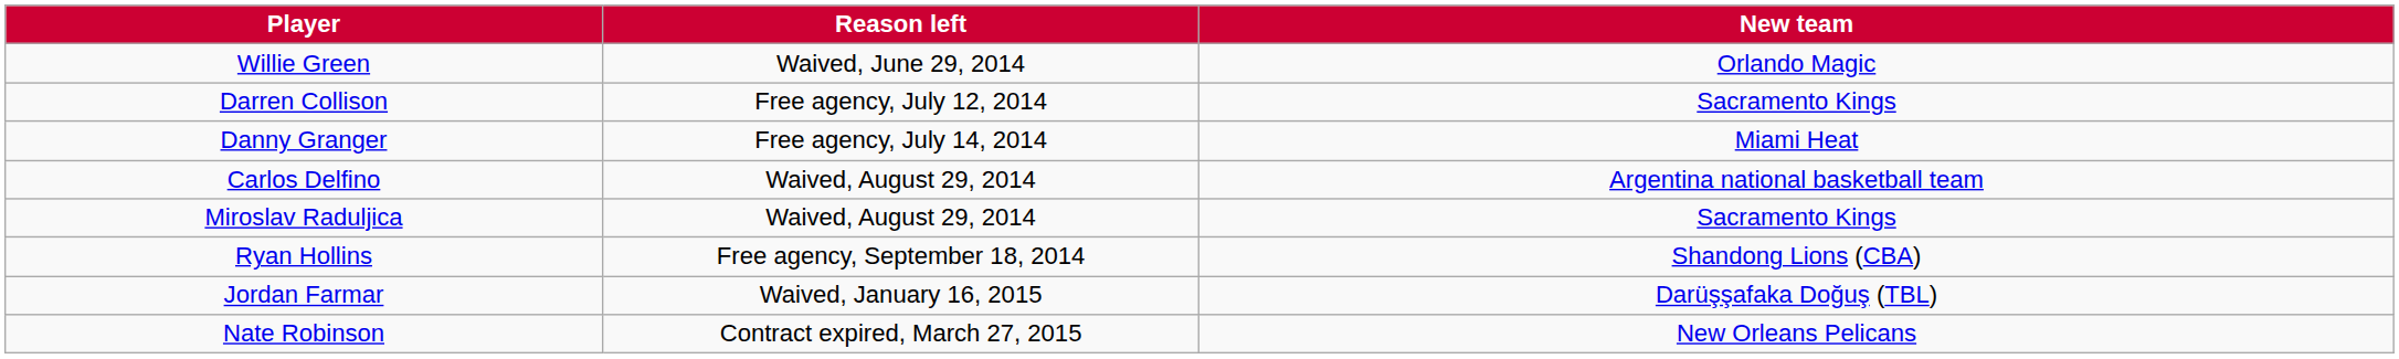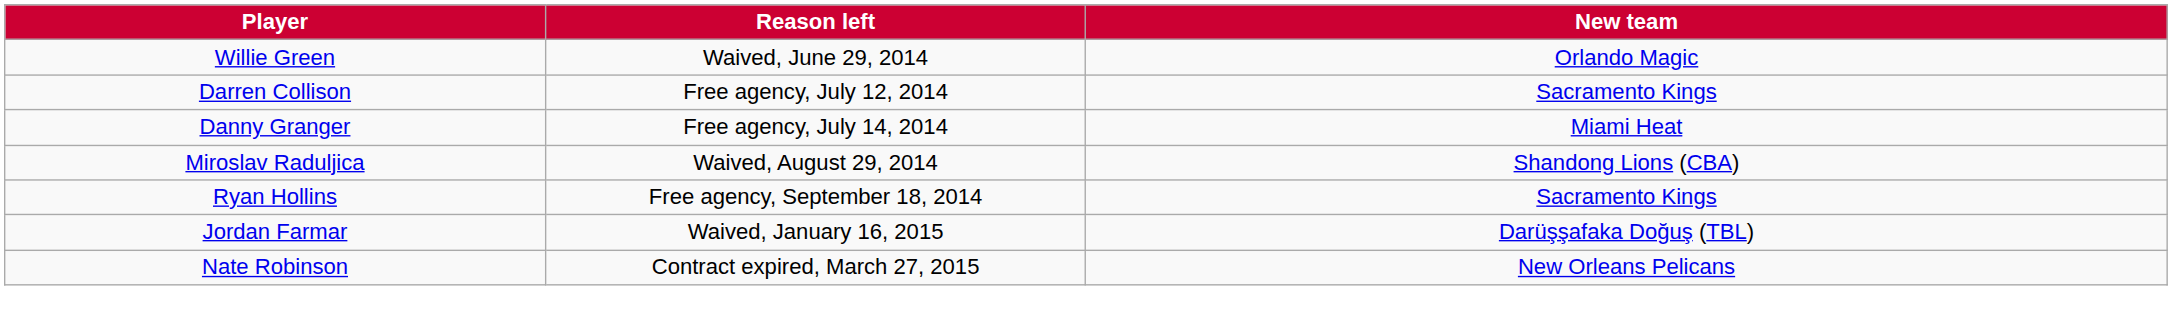 <table class="wikitable sortable sortable">
 <tr>
 <th style="background:#CC0033; color:white" width="10%">Player</th>
 <th style="background:#CC0033; color:white" width="10%">Reason left</th>
 <th style="background:#CC0033; color:white" width="20%">New team</th>
 </tr>
 <tr style="text-align: center">
 <td><a href='#'>Willie Green</a></td>
 <td>Waived, June 29, 2014</td>
 <td><a href='#'>Orlando Magic</a></td>
 </tr>
 <tr style="text-align: center">
 <td><a href='#'>Darren Collison</a></td>
 <td>Free agency, July 12, 2014</td>
 <td><a href='#'>Sacramento Kings</a></td>
 </tr>
 <tr style="text-align: center">
 <td><a href='#'>Danny Granger</a></td>
 <td>Free agency, July 14, 2014</td>
 <td><a href='#'>Miami Heat</a></td>
 </tr>
 <tr style="text-align: center">
-<td><a href='#'>Carlos Delfino</a></td>
-<td>Waived, August 29, 2014</td>
-<td><a href='#'>Argentina national basketball team</a></td>
-</tr>
-<tr style="text-align: center">
 <td><a href='#'>Miroslav Raduljica</a></td>
 <td>Waived, August 29, 2014</td>
-<td><a href='#'>Sacramento Kings</a></td>
+<td><a href='#'>Shandong Lions</a> (<a href='#'>CBA</a>)</td>
 </tr>
 <tr style="text-align: center">
 <td><a href='#'>Ryan Hollins</a></td>
 <td>Free agency, September 18, 2014</td>
-<td><a href='#'>Shandong Lions</a> (<a href='#'>CBA</a>)</td>
+<td><a href='#'>Sacramento Kings</a></td>
 </tr>
 <tr style="text-align: center">
 <td><a href='#'>Jordan Farmar</a></td>
 <td>Waived, January 16, 2015</td>
 <td><a href='#'>Darüşşafaka Doğuş</a> (<a href='#'>TBL</a>)</td>
 </tr>
 <tr style="text-align: center">
 <td><a href='#'>Nate Robinson</a></td>
 <td>Contract expired, March 27, 2015</td>
 <td><a href='#'>New Orleans Pelicans</a></td>
 </tr>
 </table>
